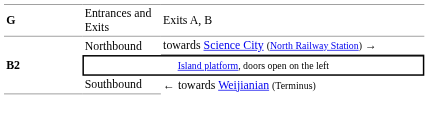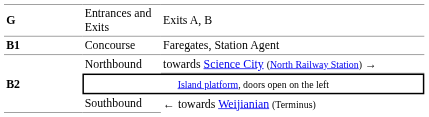 <table cellspacing=0 cellpadding=3>
 <tr>
 <td style="border-top:solid 1px gray;border-bottom:solid 1px gray;" width=100><strong>G</strong></td>
 <td style="border-top:solid 1px gray;border-bottom:solid 1px gray;" width=100>Entrances and Exits</td>
 <td style="border-top:solid 1px gray;border-bottom:solid 1px gray;" width=350>Exits A, B</td>
+</tr>
+<tr>
+<td style="border-bottom:solid 1px gray;"><strong>B1</strong></td>
+<td style="border-bottom:solid 1px gray;">Concourse</td>
+<td style="border-bottom:solid 1px gray;">Faregates, Station Agent</td>
 </tr>
 <tr>
 <td style="border-bottom:solid 1px gray;" rowspan=3><strong>B2</strong></td>
 <td>Northbound</td>
 <td style="border-bottom:solid 1px gray;">  towards <a href='#'>Science City</a> <small>(<a href='#'>North Railway Station</a>)</small> →</td>
 </tr>
 <tr>
 <td style="border-right:solid 2px black;border-left:solid 2px black;border-top:solid 2px black;border-bottom:solid 2px black;text-align:center;" colspan=2><small><a href='#'>Island platform</a>, doors open on the left</small></td>
 </tr>
 <tr>
 <td style="border-bottom:solid 1px gray;">Southbound</td>
 <td>←  towards <a href='#'>Weijianian</a> <small>(Terminus)</small></td>
 </tr>
 </table>
